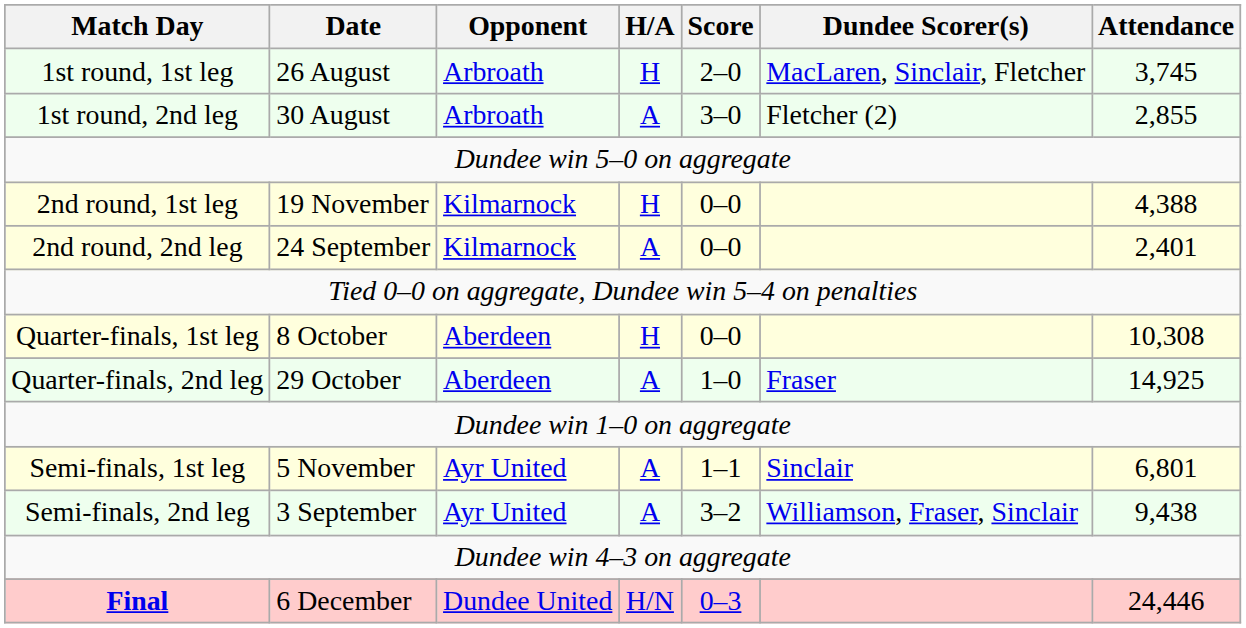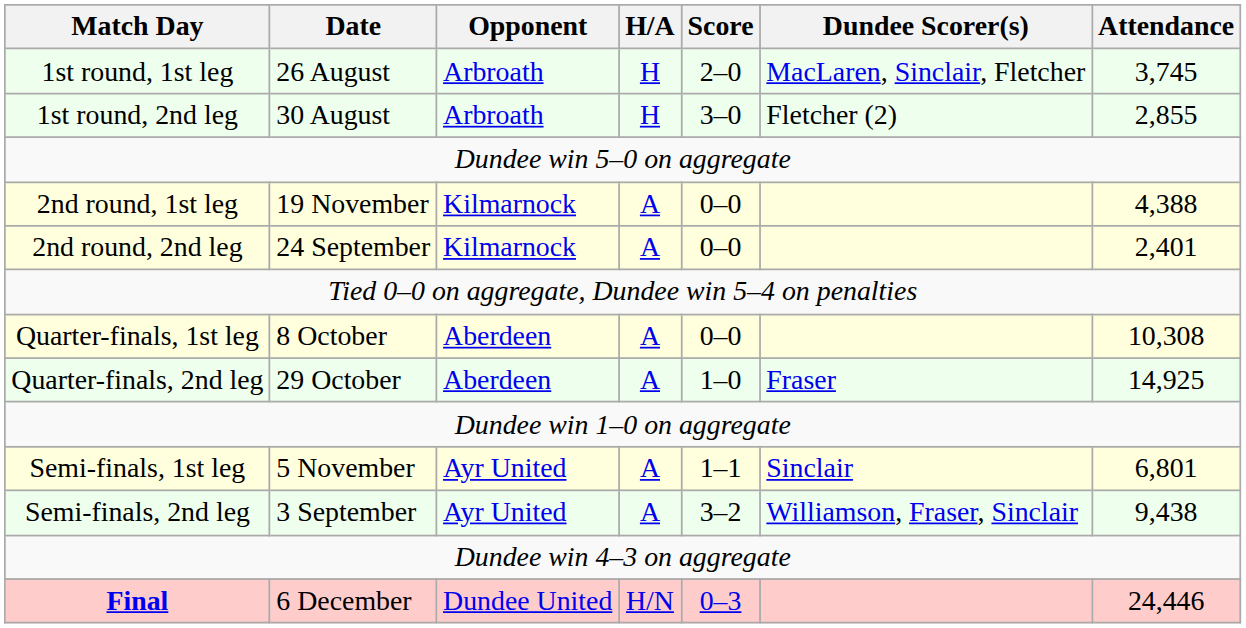 <table class="wikitable" style="text-align:center">
 <tr>
 <th>Match Day</th>
 <th>Date</th>
 <th>Opponent</th>
 <th>H/A</th>
 <th>Score</th>
 <th>Dundee Scorer(s)</th>
 <th>Attendance</th>
 </tr>
 <tr bgcolor="#EEFFEE">
 <td>1st round, 1st leg</td>
 <td align="left">26 August</td>
 <td align="left"><a href='#'>Arbroath</a></td>
 <td><a href='#'>H</a></td>
 <td>2–0</td>
 <td align="left"><a href='#'>MacLaren</a>, <a href='#'>Sinclair</a>, Fletcher</td>
 <td>3,745</td>
 </tr>
 <tr bgcolor="#EEFFEE">
 <td>1st round, 2nd leg</td>
 <td align="left">30 August</td>
 <td align="left"><a href='#'>Arbroath</a></td>
-<td><a href='#'>A</a></td>
+<td><a href='#'>H</a></td>
 <td>3–0</td>
 <td align="left">Fletcher (2)</td>
 <td>2,855</td>
 </tr>
 <tr>
 <td colspan="7"><em>Dundee win 5–0 on aggregate</em></td>
 </tr>
 <tr bgcolor="#FFFFDD">
 <td>2nd round, 1st leg</td>
 <td align="left">19 November</td>
 <td align="left"><a href='#'>Kilmarnock</a></td>
-<td><a href='#'>H</a></td>
+<td><a href='#'>A</a></td>
 <td>0–0</td>
 <td align="left"></td>
 <td>4,388</td>
 </tr>
 <tr bgcolor="#FFFFDD">
 <td>2nd round, 2nd leg</td>
 <td align="left">24 September</td>
 <td align="left"><a href='#'>Kilmarnock</a></td>
 <td><a href='#'>A</a></td>
 <td>0–0</td>
 <td align="left"></td>
 <td>2,401</td>
 </tr>
 <tr>
 <td colspan="7"><em>Tied 0–0 on aggregate, Dundee win 5–4 on penalties</em></td>
 </tr>
 <tr bgcolor="#FFFFDD">
 <td>Quarter-finals, 1st leg</td>
 <td align="left">8 October</td>
 <td align="left"><a href='#'>Aberdeen</a></td>
-<td><a href='#'>H</a></td>
+<td><a href='#'>A</a></td>
 <td>0–0</td>
 <td align="left"></td>
 <td>10,308</td>
 </tr>
 <tr bgcolor="#EEFFEE">
 <td>Quarter-finals, 2nd leg</td>
 <td align="left">29 October</td>
 <td align="left"><a href='#'>Aberdeen</a></td>
 <td><a href='#'>A</a></td>
 <td>1–0</td>
 <td align="left"><a href='#'>Fraser</a></td>
 <td>14,925</td>
 </tr>
 <tr>
 <td colspan="7"><em>Dundee win 1–0 on aggregate</em></td>
 </tr>
 <tr bgcolor="#FFFFDD">
 <td>Semi-finals, 1st leg</td>
 <td align="left">5 November</td>
 <td align="left"><a href='#'>Ayr United</a></td>
 <td><a href='#'>A</a></td>
 <td>1–1</td>
 <td align="left"><a href='#'>Sinclair</a></td>
 <td>6,801</td>
 </tr>
 <tr bgcolor="#EEFFEE">
 <td>Semi-finals, 2nd leg</td>
 <td align="left">3 September</td>
 <td align="left"><a href='#'>Ayr United</a></td>
 <td><a href='#'>A</a></td>
 <td>3–2</td>
 <td align="left"><a href='#'>Williamson</a>, <a href='#'>Fraser</a>, <a href='#'>Sinclair</a></td>
 <td>9,438</td>
 </tr>
 <tr>
 <td colspan="7"><em>Dundee win 4–3 on aggregate</em></td>
 </tr>
 <tr bgcolor="#FFCCCC">
 <td><a href='#'><strong>Final</strong></a></td>
 <td align="left">6 December</td>
 <td align="left"><a href='#'>Dundee United</a></td>
 <td><a href='#'>H/N</a></td>
 <td><a href='#'>0–3</a></td>
 <td align="left"></td>
 <td>24,446</td>
 </tr>
 </table>
